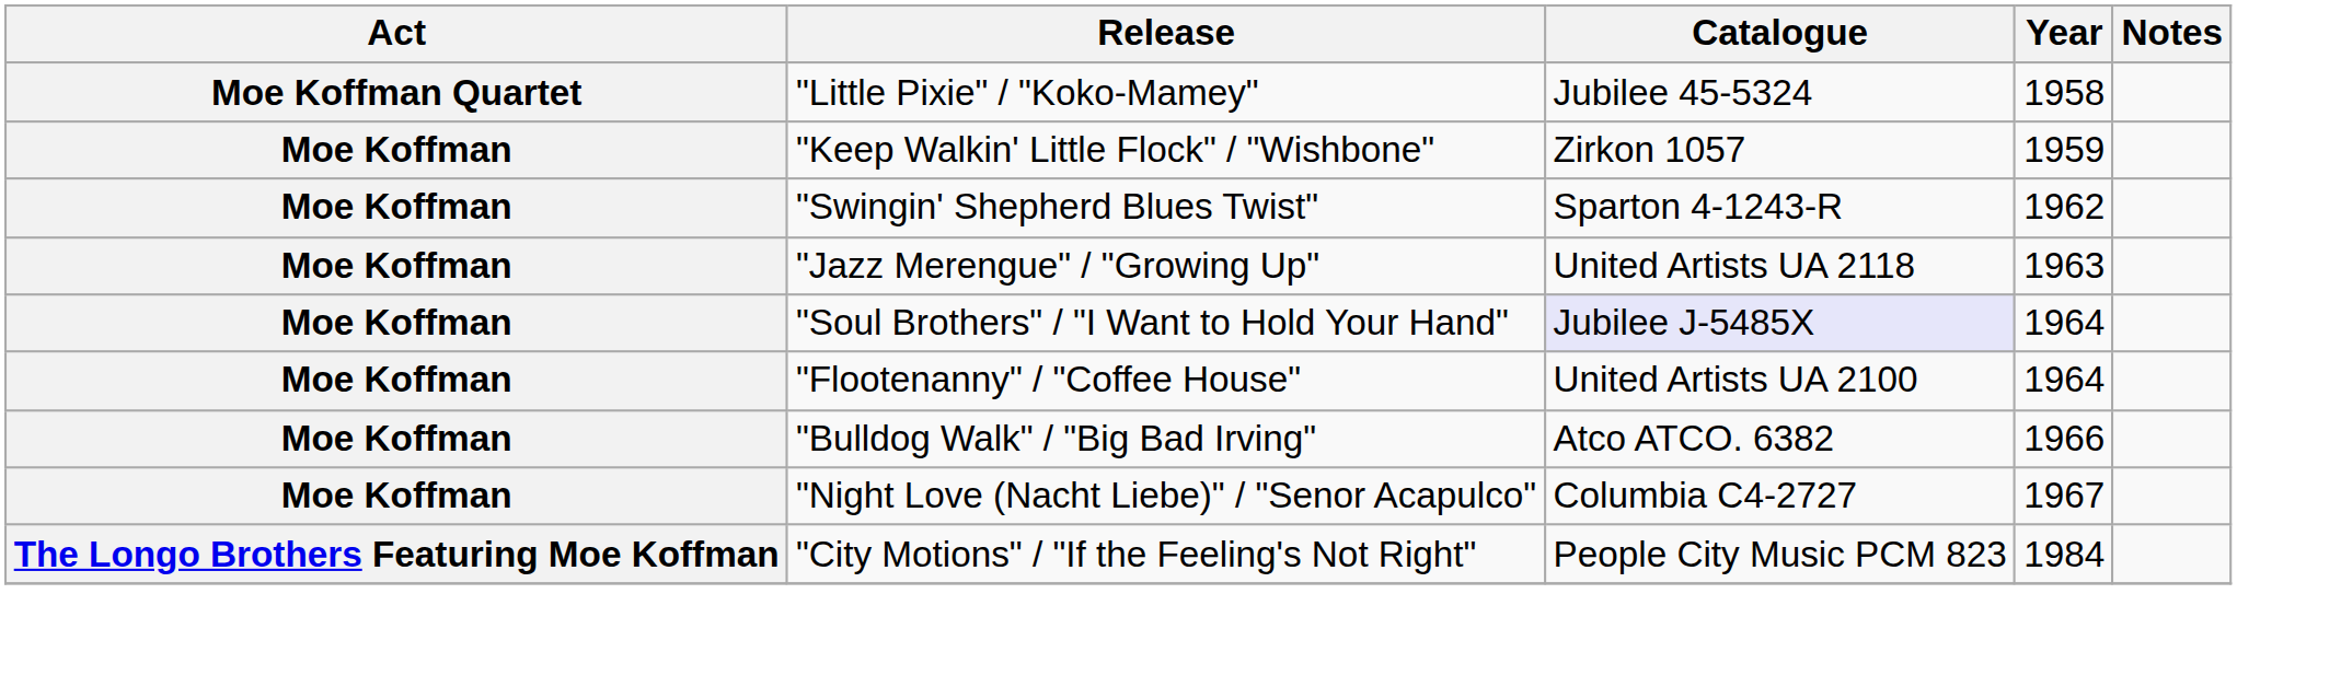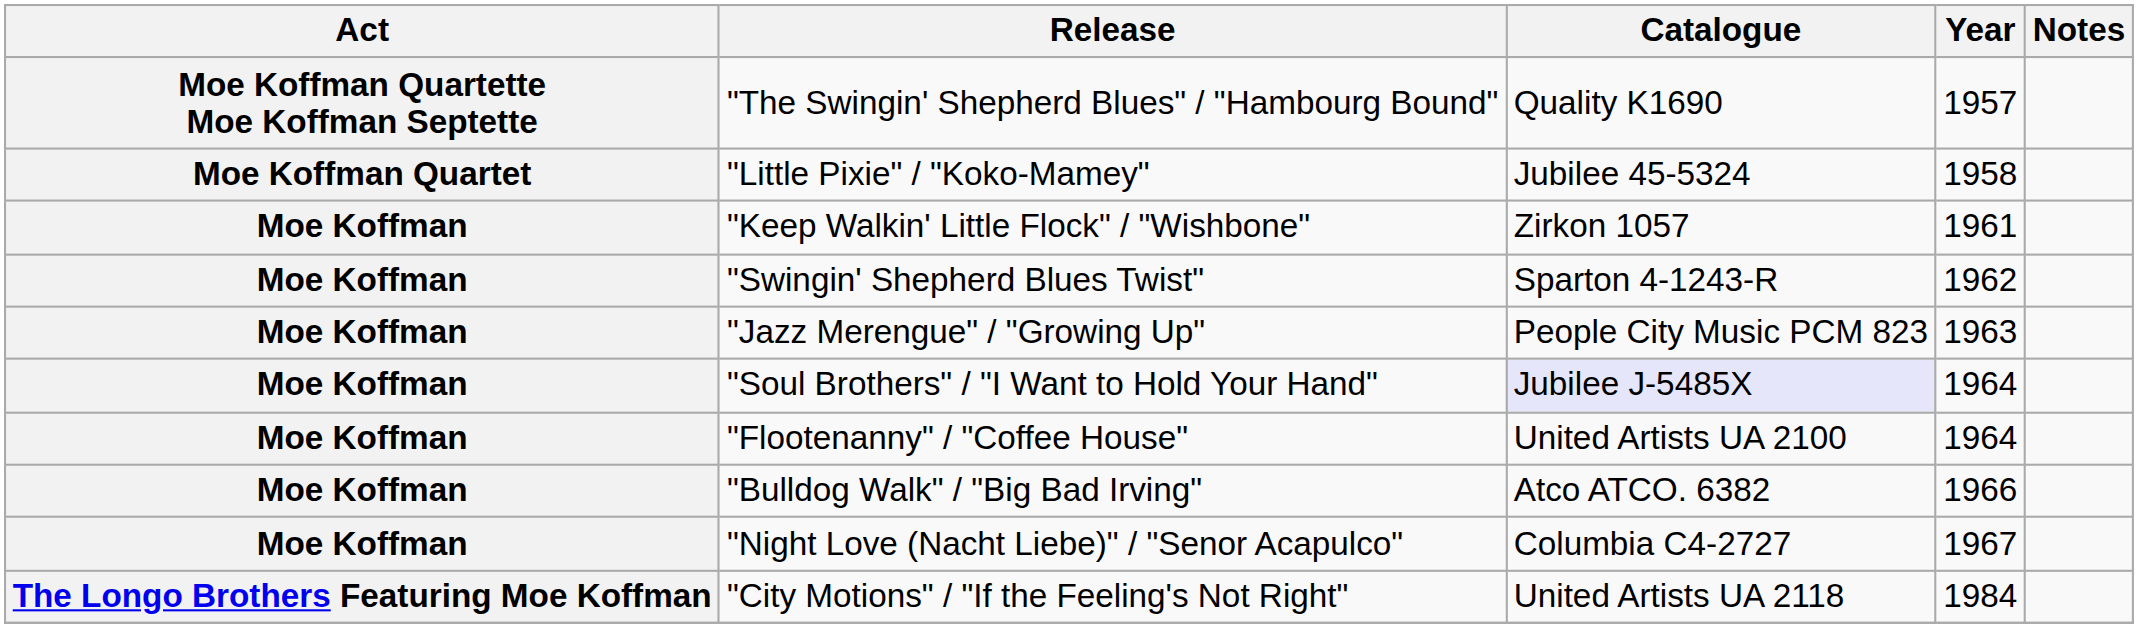 <table class="wikitable plainrowheaders sortable">
 <tr>
 <th scope="col" class="unsortable">Act</th>
 <th scope="col">Release</th>
 <th scope="col">Catalogue</th>
 <th scope="col">Year</th>
 <th scope="col" class="unsortable">Notes</th>
+</tr>
+<tr>
+<th scope="row">Moe Koffman Quartette<br> Moe Koffman Septette</th>
+<td>"The Swingin' Shepherd Blues" / "Hambourg Bound"</td>
+<td>Quality K1690</td>
+<td>1957</td>
+<td></td>
 </tr>
 <tr>
 <th scope="row">Moe Koffman Quartet</th>
 <td>"Little Pixie" / "Koko-Mamey"</td>
 <td>Jubilee 45-5324</td>
 <td>1958</td>
 <td></td>
 </tr>
 <tr>
 <th scope="row">Moe Koffman</th>
 <td>"Keep Walkin' Little Flock" / "Wishbone"</td>
 <td>Zirkon 1057</td>
-<td>1959</td>
+<td>1961</td>
 <td></td>
 </tr>
 <tr>
 <th scope="row">Moe Koffman</th>
 <td>"Swingin' Shepherd Blues Twist"</td>
 <td>Sparton 4-1243-R</td>
 <td>1962</td>
 <td></td>
 </tr>
 <tr>
 <th scope="row">Moe Koffman</th>
 <td>"Jazz Merengue" / "Growing Up"</td>
-<td>United Artists UA 2118</td>
+<td>People City Music PCM 823</td>
 <td>1963</td>
 <td></td>
 </tr>
 <tr>
 <th scope="row">Moe Koffman</th>
 <td>"Soul Brothers" / "I Want to Hold Your Hand"</td>
 <td style="background: lavender;">Jubilee J-5485X</td>
 <td>1964</td>
 <td></td>
 </tr>
 <tr>
 <th scope="row">Moe Koffman</th>
 <td>"Flootenanny" / "Coffee House"</td>
 <td>United Artists UA 2100</td>
 <td>1964</td>
 <td></td>
 </tr>
 <tr>
 <th scope="row">Moe Koffman</th>
 <td>"Bulldog Walk" / "Big Bad Irving"</td>
 <td>Atco ATCO. 6382</td>
 <td>1966</td>
 <td></td>
 </tr>
 <tr>
 <th scope="row">Moe Koffman</th>
 <td>"Night Love (Nacht Liebe)" / "Senor Acapulco"</td>
 <td>Columbia C4-2727</td>
 <td>1967</td>
 <td> </td>
 </tr>
 <tr>
 <th scope="row"><a href='#'>The Longo Brothers</a> Featuring Moe Koffman</th>
 <td>"City Motions" / "If the Feeling's Not Right"</td>
-<td>People City Music PCM 823</td>
+<td>United Artists UA 2118</td>
 <td>1984</td>
 <td></td>
 </tr>
 <tr>
 </tr>
 </table>
